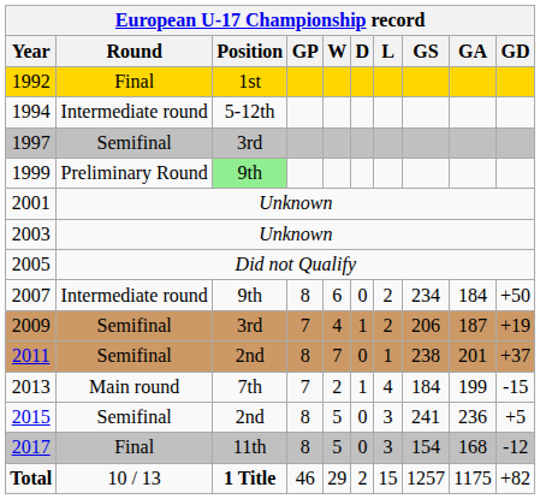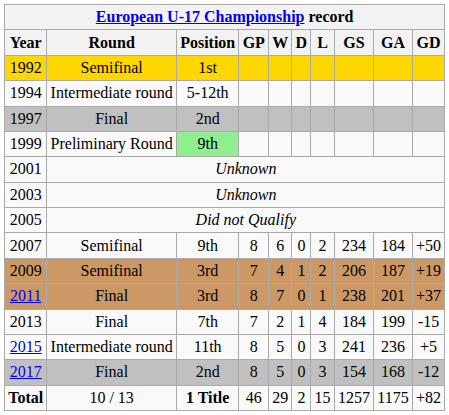 <table class="wikitable" style="text-align: center;">
 <tr>
 <th colspan=10><a href='#'>European U-17 Championship</a> record</th>
 </tr>
 <tr>
 <th>Year</th>
 <th>Round</th>
 <th>Position</th>
 <th>GP</th>
 <th>W</th>
 <th>D</th>
 <th>L</th>
 <th>GS</th>
 <th>GA</th>
 <th>GD</th>
 </tr>
 <tr>
 </tr>
 <tr bgcolor=gold>
 <td> 1992</td>
-<td>Final</td>
+<td>Semifinal</td>
 <td>1st</td>
 <td></td>
 <td></td>
 <td></td>
 <td></td>
 <td></td>
 <td></td>
 <td></td>
 </tr>
 <tr>
 <td> 1994</td>
 <td>Intermediate round</td>
 <td>5-12th</td>
 <td></td>
 <td></td>
 <td></td>
 <td></td>
 <td></td>
 <td></td>
 <td></td>
 </tr>
 <tr>
 </tr>
 <tr bgcolor=silver>
 <td> 1997</td>
-<td>Semifinal</td>
-<td>3rd</td>
+<td>Final</td>
+<td>2nd</td>
 <td></td>
 <td></td>
 <td></td>
 <td></td>
 <td></td>
 <td></td>
 <td></td>
 </tr>
 <tr>
 <td> 1999</td>
 <td>Preliminary Round</td>
 <td style="background: lightgreen;">9th</td>
 <td></td>
 <td></td>
 <td></td>
 <td></td>
 <td></td>
 <td></td>
 <td></td>
 </tr>
 <tr>
 <td> 2001</td>
 <td colspan="9"><em>Unknown</em></td>
 </tr>
 <tr>
 <td> 2003</td>
 <td colspan="9"><em>Unknown</em></td>
 </tr>
 <tr>
 <td> 2005</td>
 <td colspan="9"><em>Did not Qualify</em></td>
 </tr>
 <tr>
 <td> 2007</td>
-<td>Intermediate round</td>
+<td>Semifinal</td>
 <td>9th</td>
 <td>8</td>
 <td>6</td>
 <td>0</td>
 <td>2</td>
 <td>234</td>
 <td>184</td>
 <td>+50</td>
 </tr>
 <tr>
 </tr>
 <tr bgcolor=#cc9966>
 <td> 2009</td>
 <td>Semifinal</td>
 <td>3rd</td>
 <td>7</td>
 <td>4</td>
 <td>1</td>
 <td>2</td>
 <td>206</td>
 <td>187</td>
 <td>+19</td>
 </tr>
 <tr>
 </tr>
 <tr bgcolor=#cc9966>
 <td> <a href='#'>2011</a></td>
-<td>Semifinal</td>
-<td>2nd</td>
+<td>Final</td>
+<td>3rd</td>
 <td>8</td>
 <td>7</td>
 <td>0</td>
 <td>1</td>
 <td>238</td>
 <td>201</td>
 <td>+37</td>
 </tr>
 <tr>
 <td> 2013</td>
-<td>Main round</td>
+<td>Final</td>
 <td>7th</td>
 <td>7</td>
 <td>2</td>
 <td>1</td>
 <td>4</td>
 <td>184</td>
 <td>199</td>
 <td>-15</td>
 </tr>
 <tr>
 <td> <a href='#'>2015</a></td>
-<td>Semifinal</td>
-<td>2nd</td>
+<td>Intermediate round</td>
+<td>11th</td>
 <td>8</td>
 <td>5</td>
 <td>0</td>
 <td>3</td>
 <td>241</td>
 <td>236</td>
 <td>+5</td>
 </tr>
 <tr>
 </tr>
 <tr bgcolor=silver>
 <td> <a href='#'>2017</a></td>
 <td>Final</td>
-<td>11th</td>
+<td>2nd</td>
 <td>8</td>
 <td>5</td>
 <td>0</td>
 <td>3</td>
 <td>154</td>
 <td>168</td>
 <td>-12</td>
 </tr>
 <tr>
 <td><strong>Total</strong></td>
 <td>10 / 13</td>
 <td><strong>1 Title</strong></td>
 <td>46</td>
 <td>29</td>
 <td>2</td>
 <td>15</td>
 <td>1257</td>
 <td>1175</td>
 <td>+82</td>
 </tr>
 </table>
